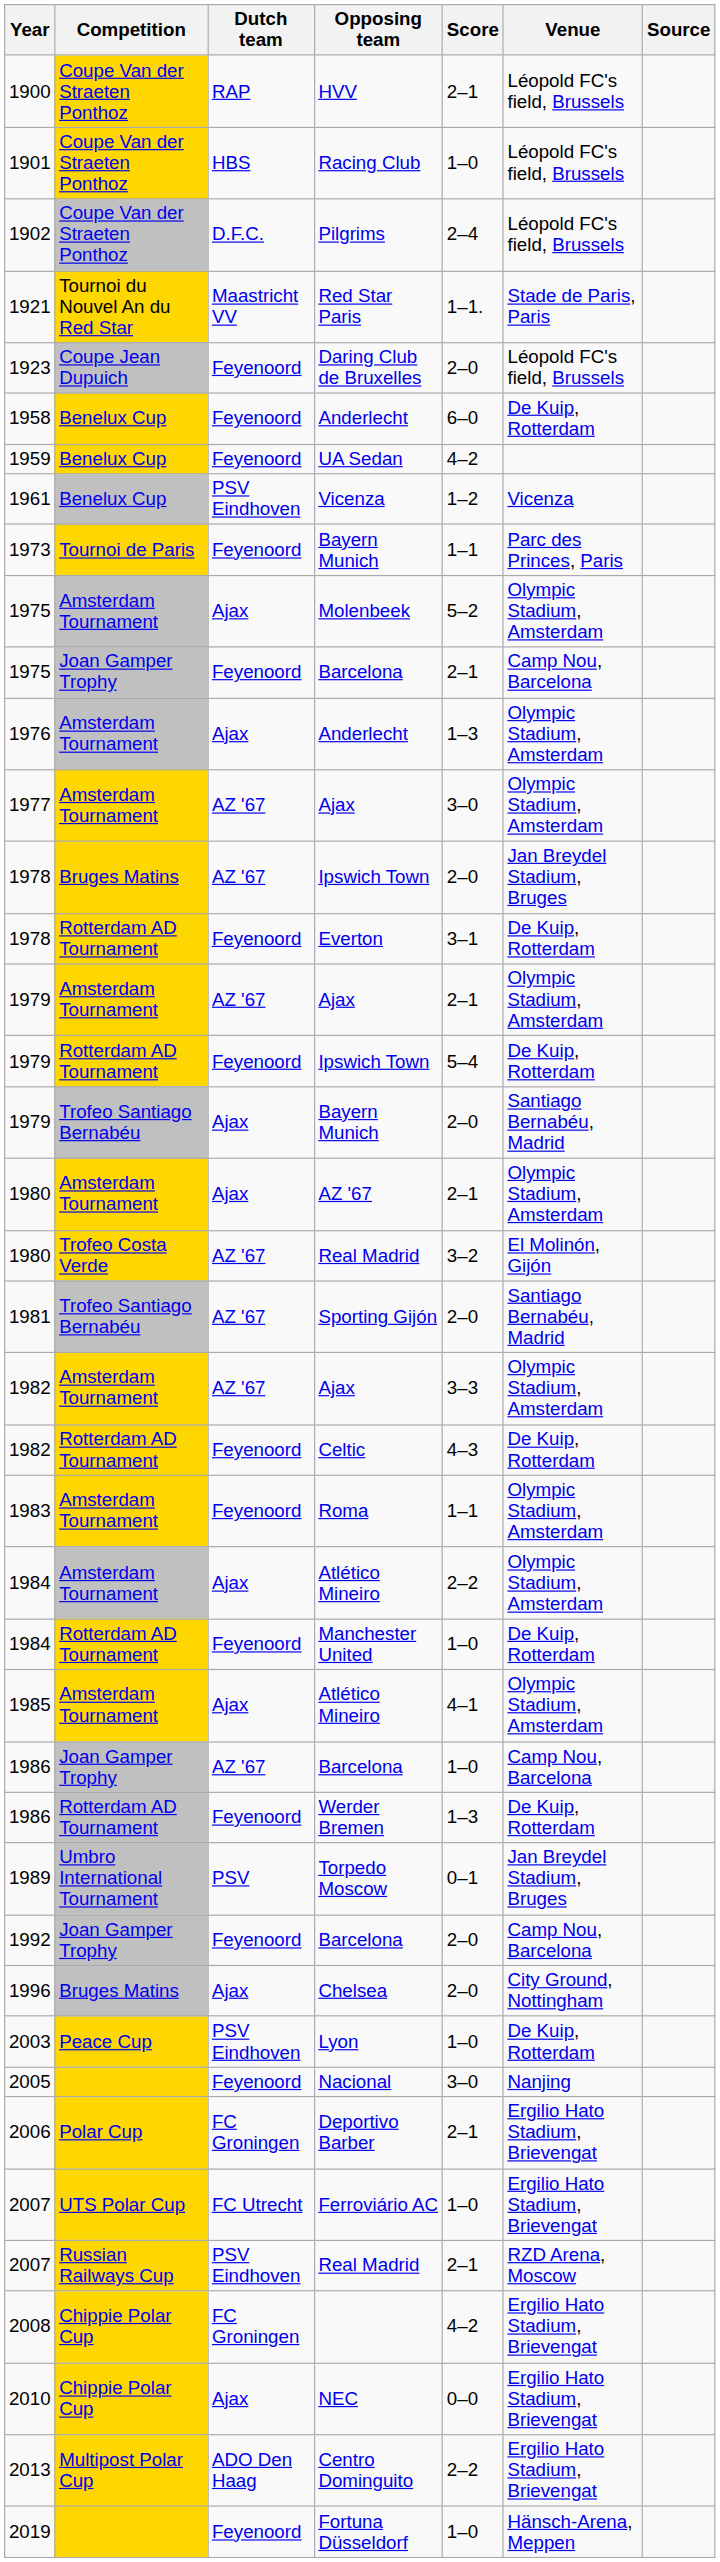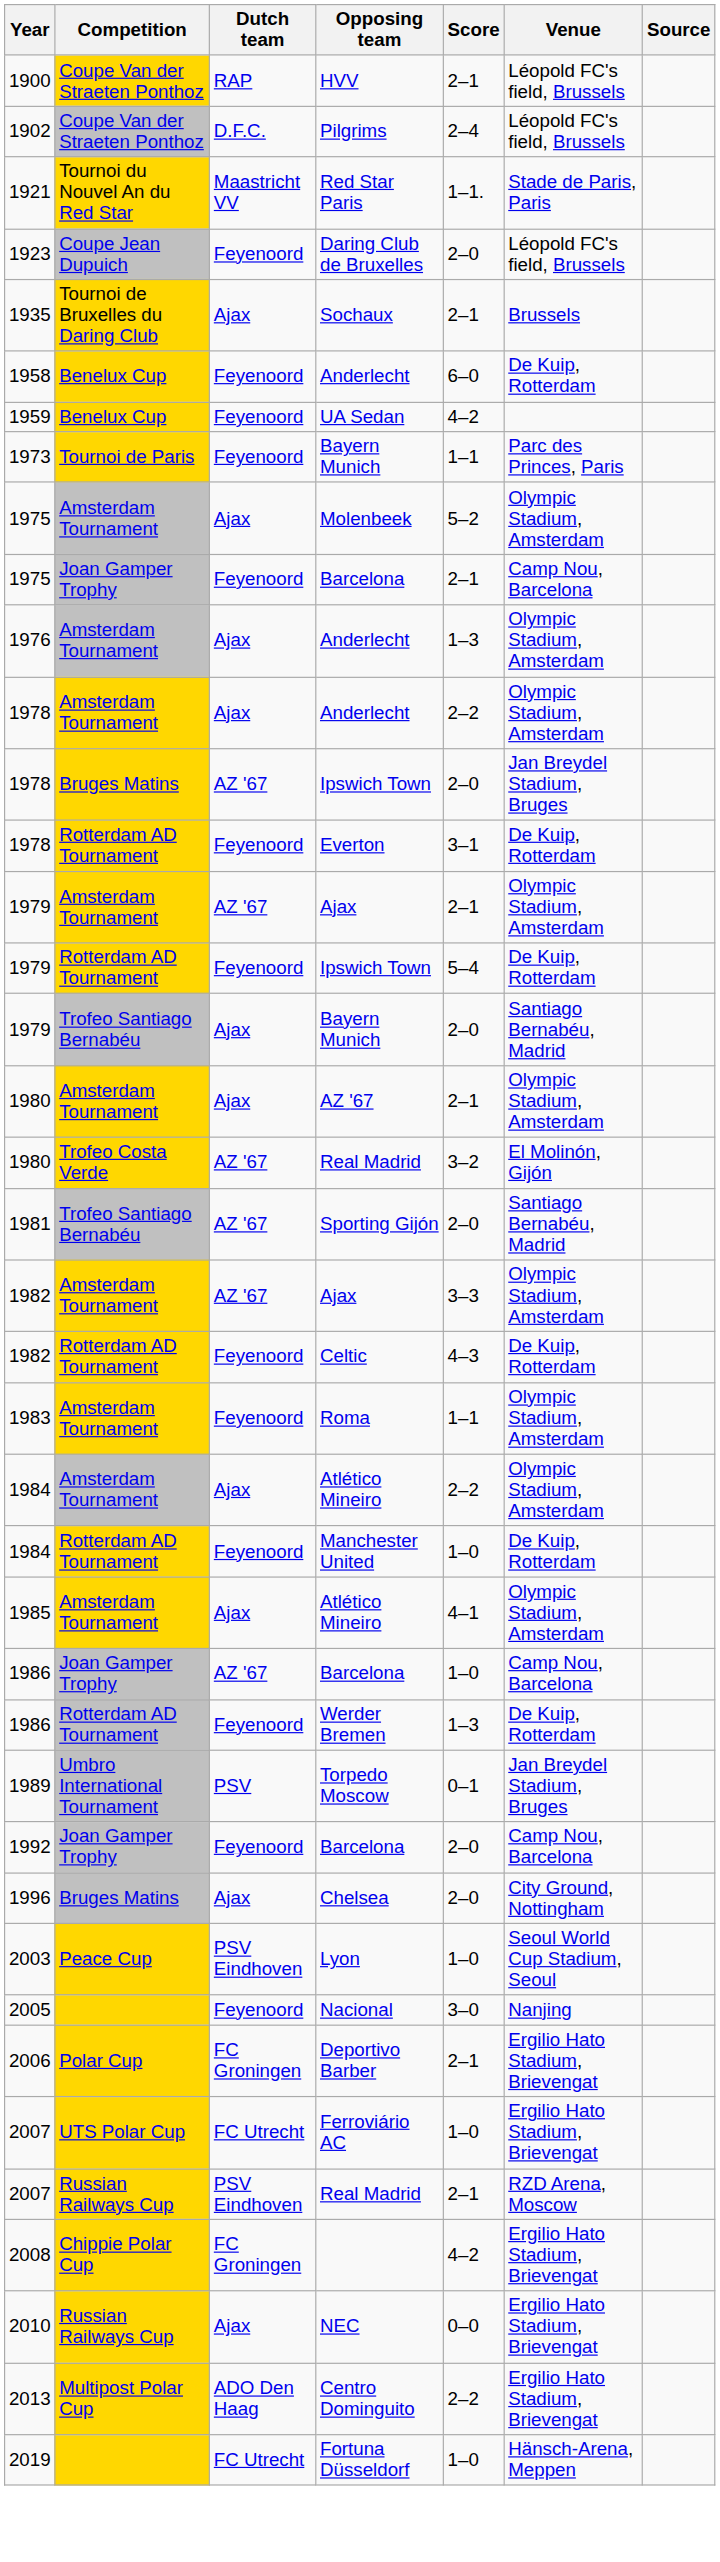 <table class="wikitable sortable mw-collapsible mw-collapsed">
 <tr>
 <th>Year</th>
 <th>Competition</th>
 <th> Dutch team</th>
 <th>Opposing team</th>
 <th>Score</th>
 <th>Venue</th>
 <th>Source</th>
 </tr>
 <tr>
 <td>1900</td>
 <td bgcolor=gold><a href='#'>Coupe Van der Straeten Ponthoz</a></td>
 <td><a href='#'>RAP</a></td>
 <td> <a href='#'>HVV</a></td>
 <td>2–1</td>
-<td> Léopold FC's field, <a href='#'>Brussels</a></td>
-<td></td>
-</tr>
-<tr>
-<td>1901</td>
-<td bgcolor=gold><a href='#'>Coupe Van der Straeten Ponthoz</a></td>
-<td><a href='#'>HBS</a></td>
-<td> <a href='#'>Racing Club</a></td>
-<td>1–0</td>
 <td> Léopold FC's field, <a href='#'>Brussels</a></td>
 <td></td>
 </tr>
 <tr>
 <td>1902</td>
 <td bgcolor=silver><a href='#'>Coupe Van der Straeten Ponthoz</a></td>
 <td><a href='#'>D.F.C.</a></td>
 <td> <a href='#'>Pilgrims</a></td>
 <td>2–4</td>
 <td> Léopold FC's field, <a href='#'>Brussels</a></td>
 <td></td>
 </tr>
 <tr>
 <td>1921</td>
 <td bgcolor=gold>Tournoi du Nouvel An du <a href='#'>Red Star</a></td>
 <td><a href='#'>Maastricht VV</a></td>
 <td> <a href='#'>Red Star Paris</a></td>
 <td>1–1.</td>
 <td> <a href='#'>Stade de Paris</a>, <a href='#'>Paris</a></td>
 <td></td>
 </tr>
 <tr>
 <td>1923</td>
 <td bgcolor=silver><a href='#'>Coupe Jean Dupuich</a></td>
 <td><a href='#'>Feyenoord</a></td>
 <td> <a href='#'>Daring Club de Bruxelles</a></td>
 <td>2–0</td>
 <td> Léopold FC's field, <a href='#'>Brussels</a></td>
 <td></td>
 </tr>
 <tr>
+<td>1935</td>
+<td bgcolor=gold>Tournoi de Bruxelles du <a href='#'>Daring Club</a></td>
+<td><a href='#'>Ajax</a></td>
+<td> <a href='#'>Sochaux</a></td>
+<td>2–1</td>
+<td> <a href='#'>Brussels</a></td>
+<td></td>
+</tr>
+<tr>
 <td>1958</td>
 <td bgcolor=gold><a href='#'>Benelux Cup</a></td>
 <td><a href='#'>Feyenoord</a></td>
 <td> <a href='#'>Anderlecht</a></td>
 <td>6–0</td>
 <td> <a href='#'>De Kuip</a>, <a href='#'>Rotterdam</a></td>
 <td></td>
 </tr>
 <tr>
 <td>1959</td>
 <td bgcolor=gold><a href='#'>Benelux Cup</a></td>
 <td><a href='#'>Feyenoord</a></td>
 <td> <a href='#'>UA Sedan</a></td>
 <td>4–2</td>
 <td></td>
-<td></td>
-</tr>
-<tr>
-<td>1961</td>
-<td bgcolor=silver><a href='#'>Benelux Cup</a></td>
-<td><a href='#'>PSV Eindhoven</a></td>
-<td> <a href='#'>Vicenza</a></td>
-<td>1–2</td>
-<td> <a href='#'>Vicenza</a></td>
 <td></td>
 </tr>
 <tr>
 <td>1973</td>
 <td bgcolor=gold><a href='#'>Tournoi de Paris</a></td>
 <td><a href='#'>Feyenoord</a></td>
 <td> <a href='#'>Bayern Munich</a></td>
 <td>1–1  <small></small></td>
 <td> <a href='#'>Parc des Princes</a>, <a href='#'>Paris</a></td>
 <td></td>
 </tr>
 <tr>
 <td>1975</td>
 <td bgcolor=silver><a href='#'>Amsterdam Tournament</a></td>
 <td><a href='#'>Ajax</a></td>
 <td> <a href='#'>Molenbeek</a></td>
 <td>5–2</td>
 <td> <a href='#'>Olympic Stadium</a>, <a href='#'>Amsterdam</a></td>
 <td></td>
 </tr>
 <tr>
 <td>1975</td>
 <td bgcolor=silver><a href='#'>Joan Gamper Trophy</a></td>
 <td><a href='#'>Feyenoord</a></td>
 <td> <a href='#'>Barcelona</a></td>
 <td>2–1</td>
 <td> <a href='#'>Camp Nou</a>, <a href='#'>Barcelona</a></td>
 <td></td>
 </tr>
 <tr>
 <td>1976</td>
 <td bgcolor=silver><a href='#'>Amsterdam Tournament</a></td>
 <td><a href='#'>Ajax</a></td>
 <td> <a href='#'>Anderlecht</a></td>
 <td>1–3</td>
 <td> <a href='#'>Olympic Stadium</a>, <a href='#'>Amsterdam</a></td>
 <td></td>
 </tr>
 <tr>
-<td>1977</td>
+<td>1978</td>
 <td bgcolor=gold><a href='#'>Amsterdam Tournament</a></td>
-<td><a href='#'>AZ '67</a></td>
-<td> <a href='#'>Ajax</a></td>
-<td>3–0</td>
+<td><a href='#'>Ajax</a></td>
+<td> <a href='#'>Anderlecht</a></td>
+<td>2–2 </td>
 <td> <a href='#'>Olympic Stadium</a>, <a href='#'>Amsterdam</a></td>
 <td></td>
 </tr>
 <tr>
 <td>1978</td>
 <td bgcolor=gold><a href='#'>Bruges Matins</a></td>
 <td><a href='#'>AZ '67</a></td>
 <td> <a href='#'>Ipswich Town</a></td>
 <td>2–0</td>
 <td> <a href='#'>Jan Breydel Stadium</a>, <a href='#'>Bruges</a></td>
 <td></td>
 </tr>
 <tr>
 <td>1978</td>
 <td bgcolor=gold><a href='#'>Rotterdam AD Tournament</a></td>
 <td><a href='#'>Feyenoord</a></td>
 <td> <a href='#'>Everton</a></td>
 <td>3–1</td>
 <td> <a href='#'>De Kuip</a>, <a href='#'>Rotterdam</a></td>
 <td></td>
 </tr>
 <tr>
 <td>1979</td>
 <td bgcolor=gold><a href='#'>Amsterdam Tournament</a></td>
 <td><a href='#'>AZ '67</a></td>
 <td> <a href='#'>Ajax</a></td>
 <td>2–1</td>
 <td> <a href='#'>Olympic Stadium</a>, <a href='#'>Amsterdam</a></td>
 <td></td>
 </tr>
 <tr>
 <td>1979</td>
 <td bgcolor=gold><a href='#'>Rotterdam AD Tournament</a></td>
 <td><a href='#'>Feyenoord</a></td>
 <td> <a href='#'>Ipswich Town</a></td>
 <td>5–4 </td>
 <td> <a href='#'>De Kuip</a>, <a href='#'>Rotterdam</a></td>
 <td></td>
 </tr>
 <tr>
 <td>1979</td>
 <td bgcolor=silver><a href='#'>Trofeo Santiago Bernabéu</a></td>
 <td><a href='#'>Ajax</a></td>
 <td> <a href='#'>Bayern Munich</a></td>
 <td>2–0</td>
 <td> <a href='#'>Santiago Bernabéu</a>, <a href='#'>Madrid</a></td>
 <td></td>
 </tr>
 <tr>
 <td>1980</td>
 <td bgcolor=gold><a href='#'>Amsterdam Tournament</a></td>
 <td><a href='#'>Ajax</a></td>
 <td> <a href='#'>AZ '67</a></td>
 <td>2–1</td>
 <td> <a href='#'>Olympic Stadium</a>, <a href='#'>Amsterdam</a></td>
 <td></td>
 </tr>
 <tr>
 <td>1980</td>
 <td bgcolor=gold><a href='#'>Trofeo Costa Verde</a></td>
 <td><a href='#'>AZ '67</a></td>
 <td> <a href='#'>Real Madrid</a></td>
 <td>3–2</td>
 <td> <a href='#'>El Molinón</a>, <a href='#'>Gijón</a></td>
 <td></td>
 </tr>
 <tr>
 <td>1981</td>
 <td bgcolor=silver><a href='#'>Trofeo Santiago Bernabéu</a></td>
 <td><a href='#'>AZ '67</a></td>
 <td> <a href='#'>Sporting Gijón</a></td>
 <td>2–0</td>
 <td> <a href='#'>Santiago Bernabéu</a>, <a href='#'>Madrid</a></td>
 <td></td>
 </tr>
 <tr>
 <td>1982</td>
 <td bgcolor=gold><a href='#'>Amsterdam Tournament</a></td>
 <td><a href='#'>AZ '67</a></td>
 <td> <a href='#'>Ajax</a></td>
 <td>3–3 </td>
 <td> <a href='#'>Olympic Stadium</a>, <a href='#'>Amsterdam</a></td>
 <td></td>
 </tr>
 <tr>
 <td>1982</td>
 <td bgcolor=gold><a href='#'>Rotterdam AD Tournament</a></td>
 <td><a href='#'>Feyenoord</a></td>
 <td> <a href='#'>Celtic</a></td>
 <td>4–3</td>
 <td> <a href='#'>De Kuip</a>, <a href='#'>Rotterdam</a></td>
 <td></td>
 </tr>
 <tr>
 <td>1983</td>
 <td bgcolor=gold><a href='#'>Amsterdam Tournament</a></td>
 <td><a href='#'>Feyenoord</a></td>
 <td> <a href='#'>Roma</a></td>
 <td>1–1 </td>
 <td> <a href='#'>Olympic Stadium</a>, <a href='#'>Amsterdam</a></td>
 <td></td>
 </tr>
 <tr>
 <td>1984</td>
 <td bgcolor=silver><a href='#'>Amsterdam Tournament</a></td>
 <td><a href='#'>Ajax</a></td>
 <td> <a href='#'>Atlético Mineiro</a></td>
 <td>2–2 </td>
 <td> <a href='#'>Olympic Stadium</a>, <a href='#'>Amsterdam</a></td>
 <td></td>
 </tr>
 <tr>
 <td>1984</td>
 <td bgcolor=gold><a href='#'>Rotterdam AD Tournament</a></td>
 <td><a href='#'>Feyenoord</a></td>
 <td> <a href='#'>Manchester United</a></td>
 <td>1–0</td>
 <td> <a href='#'>De Kuip</a>, <a href='#'>Rotterdam</a></td>
 <td></td>
 </tr>
 <tr>
 <td>1985</td>
 <td bgcolor=gold><a href='#'>Amsterdam Tournament</a></td>
 <td><a href='#'>Ajax</a></td>
 <td> <a href='#'>Atlético Mineiro</a></td>
 <td>4–1</td>
 <td> <a href='#'>Olympic Stadium</a>, <a href='#'>Amsterdam</a></td>
 <td></td>
 </tr>
 <tr>
 <td>1986</td>
 <td bgcolor=silver><a href='#'>Joan Gamper Trophy</a></td>
 <td><a href='#'>AZ '67</a></td>
 <td> <a href='#'>Barcelona</a></td>
 <td>1–0</td>
 <td> <a href='#'>Camp Nou</a>, <a href='#'>Barcelona</a></td>
 <td></td>
 </tr>
 <tr>
 <td>1986</td>
 <td bgcolor=silver><a href='#'>Rotterdam AD Tournament</a></td>
 <td><a href='#'>Feyenoord</a></td>
 <td> <a href='#'>Werder Bremen</a></td>
 <td>1–3</td>
 <td> <a href='#'>De Kuip</a>, <a href='#'>Rotterdam</a></td>
 <td></td>
 </tr>
 <tr>
 <td>1989</td>
 <td bgcolor=silver><a href='#'>Umbro International Tournament</a></td>
 <td><a href='#'>PSV</a></td>
 <td> <a href='#'>Torpedo Moscow</a></td>
 <td>0–1</td>
 <td> <a href='#'>Jan Breydel Stadium</a>, <a href='#'>Bruges</a></td>
 <td></td>
 </tr>
 <tr>
 <td>1992</td>
 <td bgcolor=silver><a href='#'>Joan Gamper Trophy</a></td>
 <td><a href='#'>Feyenoord</a></td>
 <td> <a href='#'>Barcelona</a></td>
 <td>2–0</td>
 <td> <a href='#'>Camp Nou</a>, <a href='#'>Barcelona</a></td>
 <td></td>
 </tr>
 <tr>
 <td>1996</td>
 <td bgcolor=silver><a href='#'>Bruges Matins</a></td>
 <td><a href='#'>Ajax</a></td>
 <td> <a href='#'>Chelsea</a></td>
 <td>2–0</td>
 <td> <a href='#'>City Ground</a>, <a href='#'>Nottingham</a></td>
 <td></td>
 </tr>
 <tr>
 <td>2003</td>
 <td bgcolor=Gold><a href='#'>Peace Cup</a></td>
 <td><a href='#'>PSV Eindhoven</a></td>
 <td> <a href='#'>Lyon</a></td>
 <td>1–0</td>
-<td> <a href='#'>De Kuip</a>, <a href='#'>Rotterdam</a></td>
+<td> <a href='#'>Seoul World Cup Stadium</a>, <a href='#'>Seoul</a></td>
 <td></td>
 </tr>
 <tr>
 <td>2005</td>
 <td bgcolor=Gold></td>
 <td><a href='#'>Feyenoord</a></td>
 <td> <a href='#'>Nacional</a></td>
 <td>3–0</td>
 <td> <a href='#'>Nanjing</a></td>
 <td></td>
 </tr>
 <tr>
 <td>2006</td>
 <td bgcolor=Gold><a href='#'>Polar Cup</a></td>
 <td><a href='#'>FC Groningen</a></td>
 <td> <a href='#'>Deportivo Barber</a></td>
 <td>2–1</td>
 <td> <a href='#'>Ergilio Hato Stadium</a>, <a href='#'>Brievengat</a></td>
 <td></td>
 </tr>
 <tr>
 <td>2007</td>
 <td bgcolor=Gold><a href='#'>UTS Polar Cup</a></td>
 <td><a href='#'>FC Utrecht</a></td>
 <td> <a href='#'>Ferroviário AC</a></td>
 <td>1–0</td>
 <td> <a href='#'>Ergilio Hato Stadium</a>, <a href='#'>Brievengat</a></td>
 <td></td>
 </tr>
 <tr>
 <td>2007</td>
 <td bgcolor=Gold><a href='#'>Russian Railways Cup</a></td>
 <td><a href='#'>PSV Eindhoven</a></td>
 <td> <a href='#'>Real Madrid</a></td>
 <td>2–1</td>
 <td> <a href='#'>RZD Arena</a>, <a href='#'>Moscow</a></td>
 <td></td>
 </tr>
 <tr>
 <td>2008</td>
 <td bgcolor=Gold><a href='#'>Chippie Polar Cup</a></td>
 <td><a href='#'>FC Groningen</a></td>
 <td></td>
 <td>4–2</td>
 <td> <a href='#'>Ergilio Hato Stadium</a>, <a href='#'>Brievengat</a></td>
 <td></td>
 </tr>
 <tr>
 <td>2010</td>
-<td bgcolor=Gold><a href='#'>Chippie Polar Cup</a></td>
+<td bgcolor=Gold><a href='#'>Russian Railways Cup</a></td>
 <td><a href='#'>Ajax</a></td>
 <td> <a href='#'>NEC</a></td>
 <td>0–0 <small></small></td>
 <td> <a href='#'>Ergilio Hato Stadium</a>, <a href='#'>Brievengat</a></td>
 <td></td>
 </tr>
 <tr>
 <td>2013</td>
 <td bgcolor=Gold><a href='#'>Multipost Polar Cup</a></td>
 <td><a href='#'>ADO Den Haag</a></td>
 <td> <a href='#'>Centro Dominguito</a></td>
 <td>2–2 <small></small></td>
 <td> <a href='#'>Ergilio Hato Stadium</a>, <a href='#'>Brievengat</a></td>
 <td></td>
 </tr>
 <tr>
 <td>2019</td>
 <td bgcolor=Gold></td>
-<td><a href='#'>Feyenoord</a></td>
+<td><a href='#'>FC Utrecht</a></td>
 <td> <a href='#'>Fortuna Düsseldorf</a></td>
 <td>1–0</td>
 <td> <a href='#'>Hänsch-Arena</a>, <a href='#'>Meppen</a></td>
 <td></td>
 </tr>
 </table>
